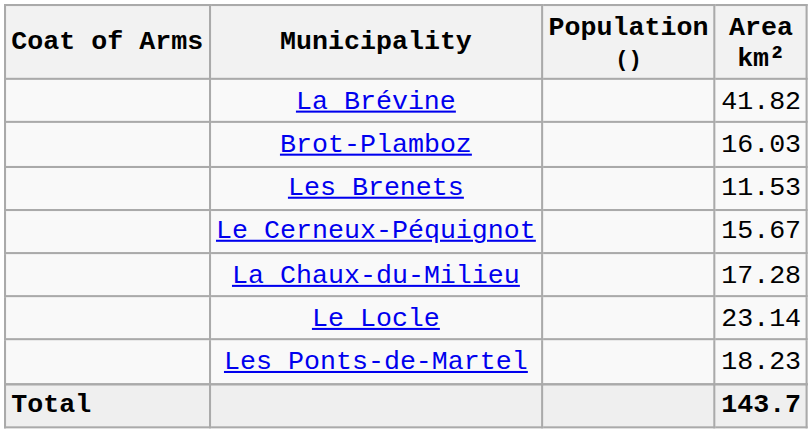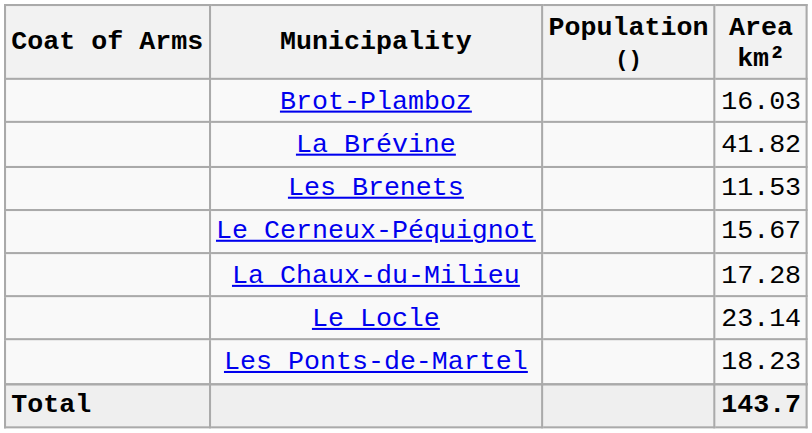 <table class="wikitable">
 <tr>
 <th>Coat of Arms</th>
 <th>Municipality</th>
 <th>Population<br><small>()</small></th>
 <th>Area <br>km²</th>
 </tr>
 <tr>
 <td></td>
+<td align="center"><a href='#'>Brot-Plamboz</a></td>
+<td align="center"></td>
+<td align="center">16.03</td>
+</tr>
+<tr>
+<td></td>
 <td align="center"><a href='#'>La Brévine</a></td>
 <td align="center"></td>
 <td align="center">41.82</td>
-</tr>
-<tr>
-<td></td>
-<td align="center"><a href='#'>Brot-Plamboz</a></td>
-<td align="center"></td>
-<td align="center">16.03</td>
 </tr>
 <tr>
 <td></td>
 <td align="center"><a href='#'>Les Brenets</a></td>
 <td align="center"></td>
 <td align="center">11.53</td>
 </tr>
 <tr>
 <td></td>
 <td align="center"><a href='#'>Le Cerneux-Péquignot</a></td>
 <td align="center"></td>
 <td align="center">15.67</td>
 </tr>
 <tr>
 <td></td>
 <td align="center"><a href='#'>La Chaux-du-Milieu</a></td>
 <td align="center"></td>
 <td align="center">17.28</td>
 </tr>
 <tr>
 <td></td>
 <td align="center"><a href='#'>Le Locle</a></td>
 <td align="center"></td>
 <td align="center">23.14</td>
 </tr>
 <tr>
 <td></td>
 <td align="center"><a href='#'>Les Ponts-de-Martel</a></td>
 <td align="center"></td>
 <td align="center">18.23</td>
 </tr>
 <tr>
 </tr>
 <tr>
 <td bgcolor="#EFEFEF"><strong>Total</strong></td>
 <td bgcolor="#EFEFEF"></td>
 <td bgcolor="#EFEFEF" align="center"></td>
 <td bgcolor="#EFEFEF" align="center"><strong>143.7</strong></td>
 </tr>
 </table>
